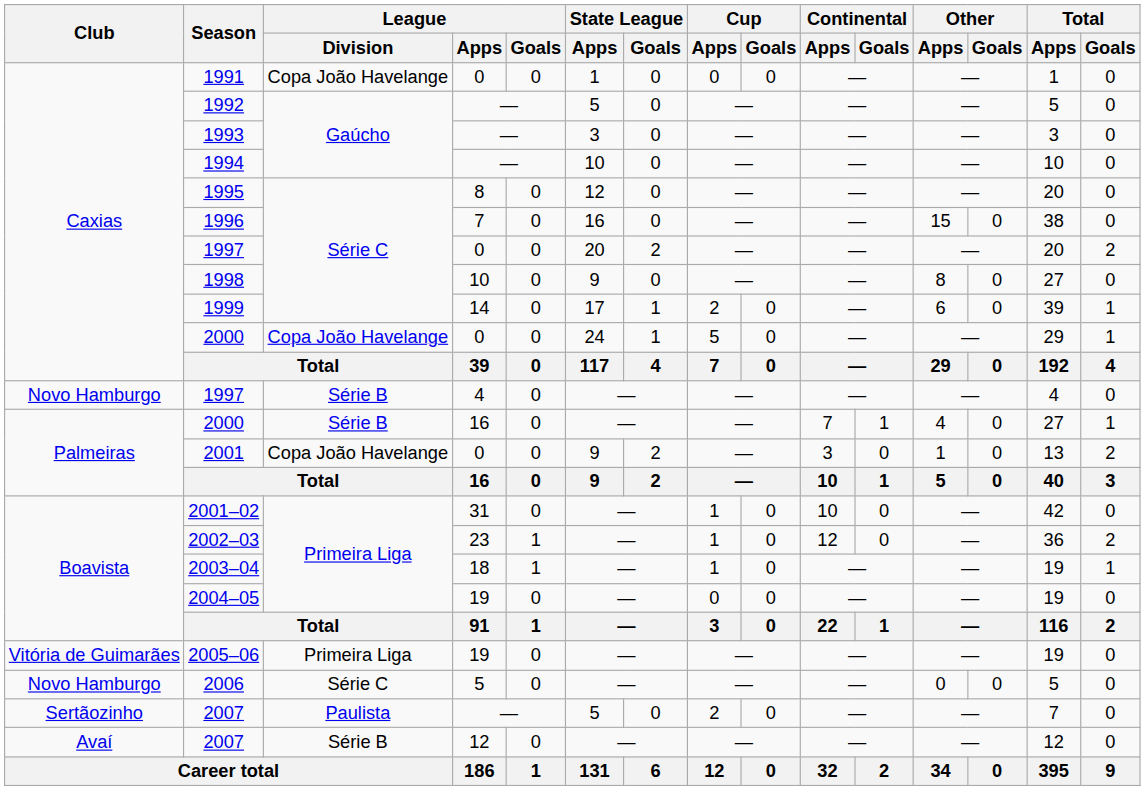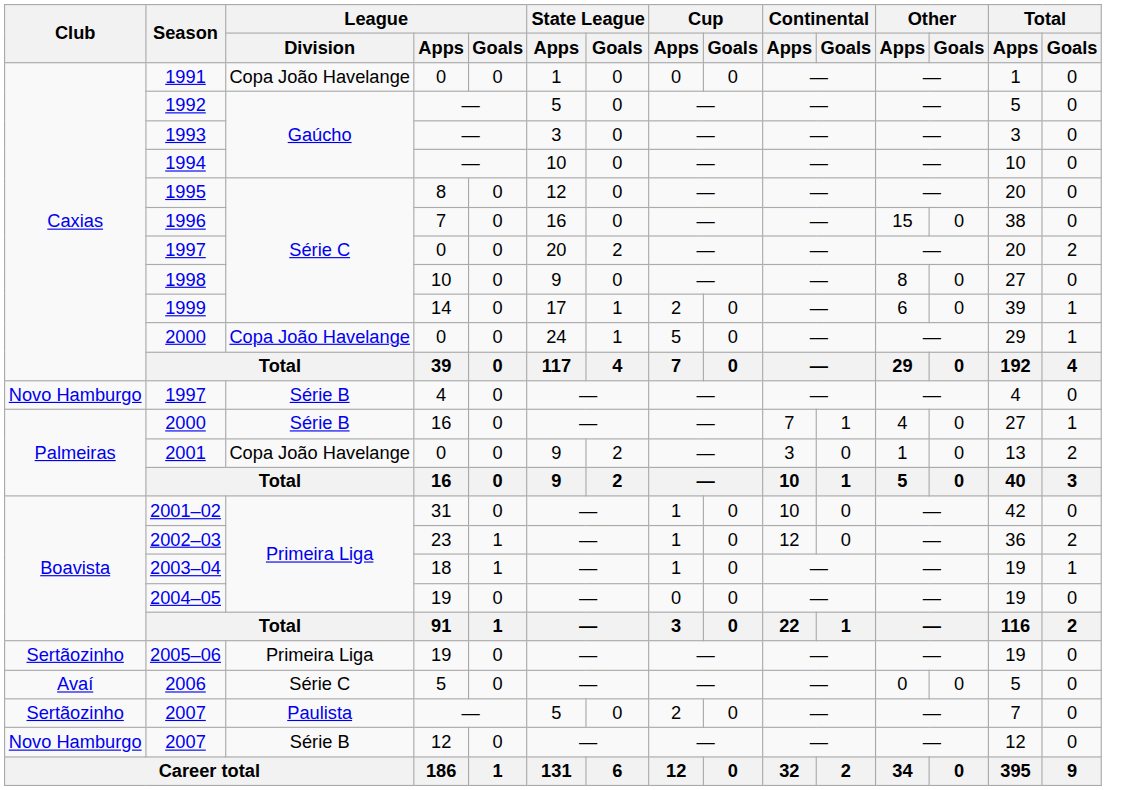 <table class="wikitable" style="text-align: center;">
 <tr>
 <th rowspan="2">Club</th>
 <th rowspan="2">Season</th>
 <th colspan="3">League</th>
 <th colspan="2">State League</th>
 <th colspan="2">Cup</th>
 <th colspan="2">Continental</th>
 <th colspan="2">Other</th>
 <th colspan="2">Total</th>
 </tr>
 <tr>
 <th>Division</th>
 <th>Apps</th>
 <th>Goals</th>
 <th>Apps</th>
 <th>Goals</th>
 <th>Apps</th>
 <th>Goals</th>
 <th>Apps</th>
 <th>Goals</th>
 <th>Apps</th>
 <th>Goals</th>
 <th>Apps</th>
 <th>Goals</th>
 </tr>
 <tr>
 <td rowspan="11" valign="center"><a href='#'>Caxias</a></td>
 <td><a href='#'>1991</a></td>
 <td>Copa João Havelange</td>
 <td>0</td>
 <td>0</td>
 <td>1</td>
 <td>0</td>
 <td>0</td>
 <td>0</td>
 <td colspan="2">—</td>
 <td colspan="2">—</td>
 <td>1</td>
 <td>0</td>
 </tr>
 <tr>
 <td><a href='#'>1992</a></td>
 <td rowspan="3"><a href='#'>Gaúcho</a></td>
 <td colspan="2">—</td>
 <td>5</td>
 <td>0</td>
 <td colspan="2">—</td>
 <td colspan="2">—</td>
 <td colspan="2">—</td>
 <td>5</td>
 <td>0</td>
 </tr>
 <tr>
 <td><a href='#'>1993</a></td>
 <td colspan="2">—</td>
 <td>3</td>
 <td>0</td>
 <td colspan="2">—</td>
 <td colspan="2">—</td>
 <td colspan="2">—</td>
 <td>3</td>
 <td>0</td>
 </tr>
 <tr>
 <td><a href='#'>1994</a></td>
 <td colspan="2">—</td>
 <td>10</td>
 <td>0</td>
 <td colspan="2">—</td>
 <td colspan="2">—</td>
 <td colspan="2">—</td>
 <td>10</td>
 <td>0</td>
 </tr>
 <tr>
 <td><a href='#'>1995</a></td>
 <td rowspan="5"><a href='#'>Série C</a></td>
 <td>8</td>
 <td>0</td>
 <td>12</td>
 <td>0</td>
 <td colspan="2">—</td>
 <td colspan="2">—</td>
 <td colspan="2">—</td>
 <td>20</td>
 <td>0</td>
 </tr>
 <tr>
 <td><a href='#'>1996</a></td>
 <td>7</td>
 <td>0</td>
 <td>16</td>
 <td>0</td>
 <td colspan="2">—</td>
 <td colspan="2">—</td>
 <td>15</td>
 <td>0</td>
 <td>38</td>
 <td>0</td>
 </tr>
 <tr>
 <td><a href='#'>1997</a></td>
 <td>0</td>
 <td>0</td>
 <td>20</td>
 <td>2</td>
 <td colspan="2">—</td>
 <td colspan="2">—</td>
 <td colspan="2">—</td>
 <td>20</td>
 <td>2</td>
 </tr>
 <tr>
 <td><a href='#'>1998</a></td>
 <td>10</td>
 <td>0</td>
 <td>9</td>
 <td>0</td>
 <td colspan="2">—</td>
 <td colspan="2">—</td>
 <td>8</td>
 <td>0</td>
 <td>27</td>
 <td>0</td>
 </tr>
 <tr>
 <td><a href='#'>1999</a></td>
 <td>14</td>
 <td>0</td>
 <td>17</td>
 <td>1</td>
 <td>2</td>
 <td>0</td>
 <td colspan="2">—</td>
 <td>6</td>
 <td>0</td>
 <td>39</td>
 <td>1</td>
 </tr>
 <tr>
 <td><a href='#'>2000</a></td>
 <td><a href='#'>Copa João Havelange</a></td>
 <td>0</td>
 <td>0</td>
 <td>24</td>
 <td>1</td>
 <td>5</td>
 <td>0</td>
 <td colspan="2">—</td>
 <td colspan="2">—</td>
 <td>29</td>
 <td>1</td>
 </tr>
 <tr>
 <th colspan="2">Total</th>
 <th>39</th>
 <th>0</th>
 <th>117</th>
 <th>4</th>
 <th>7</th>
 <th>0</th>
 <th colspan="2">—</th>
 <th>29</th>
 <th>0</th>
 <th>192</th>
 <th>4</th>
 </tr>
 <tr>
 <td valign="center"><a href='#'>Novo Hamburgo</a></td>
 <td><a href='#'>1997</a></td>
 <td><a href='#'>Série B</a></td>
 <td>4</td>
 <td>0</td>
 <td colspan="2">—</td>
 <td colspan="2">—</td>
 <td colspan="2">—</td>
 <td colspan="2">—</td>
 <td>4</td>
 <td>0</td>
 </tr>
 <tr>
 <td rowspan="3" valign="center"><a href='#'>Palmeiras</a></td>
 <td><a href='#'>2000</a></td>
 <td><a href='#'>Série B</a></td>
 <td>16</td>
 <td>0</td>
 <td colspan="2">—</td>
 <td colspan="2">—</td>
 <td>7</td>
 <td>1</td>
 <td>4</td>
 <td>0</td>
 <td>27</td>
 <td>1</td>
 </tr>
 <tr>
 <td><a href='#'>2001</a></td>
 <td>Copa João Havelange</td>
 <td>0</td>
 <td>0</td>
 <td>9</td>
 <td>2</td>
 <td colspan="2">—</td>
 <td>3</td>
 <td>0</td>
 <td>1</td>
 <td>0</td>
 <td>13</td>
 <td>2</td>
 </tr>
 <tr>
 <th colspan="2">Total</th>
 <th>16</th>
 <th>0</th>
 <th>9</th>
 <th>2</th>
 <th colspan="2">—</th>
 <th>10</th>
 <th>1</th>
 <th>5</th>
 <th>0</th>
 <th>40</th>
 <th>3</th>
 </tr>
 <tr>
 <td rowspan="5" valign="center"><a href='#'>Boavista</a></td>
 <td><a href='#'>2001–02</a></td>
 <td rowspan="4"><a href='#'>Primeira Liga</a></td>
 <td>31</td>
 <td>0</td>
 <td colspan="2">—</td>
 <td>1</td>
 <td>0</td>
 <td>10</td>
 <td>0</td>
 <td colspan="2">—</td>
 <td>42</td>
 <td>0</td>
 </tr>
 <tr>
 <td><a href='#'>2002–03</a></td>
 <td>23</td>
 <td>1</td>
 <td colspan="2">—</td>
 <td>1</td>
 <td>0</td>
 <td>12</td>
 <td>0</td>
 <td colspan="2">—</td>
 <td>36</td>
 <td>2</td>
 </tr>
 <tr>
 <td><a href='#'>2003–04</a></td>
 <td>18</td>
 <td>1</td>
 <td colspan="2">—</td>
 <td>1</td>
 <td>0</td>
 <td colspan="2">—</td>
 <td colspan="2">—</td>
 <td>19</td>
 <td>1</td>
 </tr>
 <tr>
 <td><a href='#'>2004–05</a></td>
 <td>19</td>
 <td>0</td>
 <td colspan="2">—</td>
 <td>0</td>
 <td>0</td>
 <td colspan="2">—</td>
 <td colspan="2">—</td>
 <td>19</td>
 <td>0</td>
 </tr>
 <tr>
 <th colspan="2">Total</th>
 <th>91</th>
 <th>1</th>
 <th colspan="2">—</th>
 <th>3</th>
 <th>0</th>
 <th>22</th>
 <th>1</th>
 <th colspan="2">—</th>
 <th>116</th>
 <th>2</th>
 </tr>
 <tr>
-<td valign="center"><a href='#'>Vitória de Guimarães</a></td>
+<td valign="center"><a href='#'>Sertãozinho</a></td>
 <td><a href='#'>2005–06</a></td>
 <td>Primeira Liga</td>
 <td>19</td>
 <td>0</td>
 <td colspan="2">—</td>
 <td colspan="2">—</td>
 <td colspan="2">—</td>
 <td colspan="2">—</td>
 <td>19</td>
 <td>0</td>
 </tr>
 <tr>
-<td valign="center"><a href='#'>Novo Hamburgo</a></td>
+<td valign="center"><a href='#'>Avaí</a></td>
 <td><a href='#'>2006</a></td>
 <td>Série C</td>
 <td>5</td>
 <td>0</td>
 <td colspan="2">—</td>
 <td colspan="2">—</td>
 <td colspan="2">—</td>
 <td>0</td>
 <td>0</td>
 <td>5</td>
 <td>0</td>
 </tr>
 <tr>
 <td valign="center"><a href='#'>Sertãozinho</a></td>
 <td><a href='#'>2007</a></td>
 <td><a href='#'>Paulista</a></td>
 <td colspan="2">—</td>
 <td>5</td>
 <td>0</td>
 <td>2</td>
 <td>0</td>
 <td colspan="2">—</td>
 <td colspan="2">—</td>
 <td>7</td>
 <td>0</td>
 </tr>
 <tr>
-<td valign="center"><a href='#'>Avaí</a></td>
+<td valign="center"><a href='#'>Novo Hamburgo</a></td>
 <td><a href='#'>2007</a></td>
 <td>Série B</td>
 <td>12</td>
 <td>0</td>
 <td colspan="2">—</td>
 <td colspan="2">—</td>
 <td colspan="2">—</td>
 <td colspan="2">—</td>
 <td>12</td>
 <td>0</td>
 </tr>
 <tr>
 <th colspan="3"><strong>Career total</strong></th>
 <th>186</th>
 <th>1</th>
 <th>131</th>
 <th>6</th>
 <th>12</th>
 <th>0</th>
 <th>32</th>
 <th>2</th>
 <th>34</th>
 <th>0</th>
 <th>395</th>
 <th>9</th>
 </tr>
 </table>
